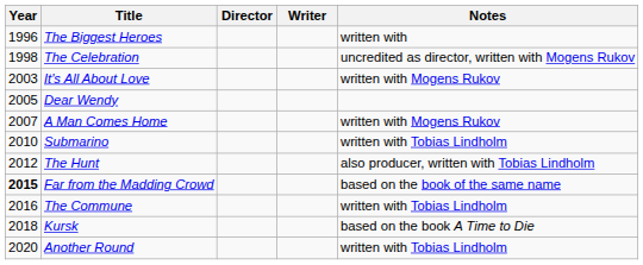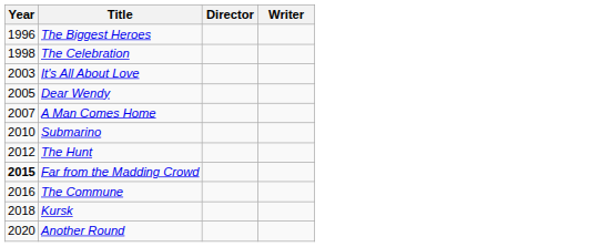 <table class="wikitable">
 <tr>
 <th>Year</th>
 <th>Title</th>
 <th width="65">Director</th>
 <th width="65">Writer</th>
-<th>Notes</th>
 </tr>
 <tr>
 <td>1996</td>
 <td><em><a href='#'>The Biggest Heroes</a></em></td>
 <td></td>
 <td></td>
-<td>written with </td>
 </tr>
 <tr>
 <td>1998</td>
 <td><em><a href='#'>The Celebration</a></em></td>
 <td></td>
 <td></td>
-<td>uncredited as director, written with <a href='#'>Mogens Rukov</a></td>
 </tr>
 <tr>
 <td>2003</td>
 <td><em><a href='#'>It's All About Love</a></em></td>
 <td></td>
 <td></td>
-<td>written with <a href='#'>Mogens Rukov</a></td>
 </tr>
 <tr>
 <td>2005</td>
 <td><em><a href='#'>Dear Wendy</a></em></td>
-<td></td>
 <td></td>
 <td></td>
 </tr>
 <tr>
 <td>2007</td>
 <td><em><a href='#'>A Man Comes Home</a></em></td>
 <td></td>
 <td></td>
-<td>written with <a href='#'>Mogens Rukov</a></td>
 </tr>
 <tr>
 <td>2010</td>
 <td><em><a href='#'>Submarino</a></em></td>
 <td></td>
 <td></td>
-<td>written with <a href='#'>Tobias Lindholm</a></td>
 </tr>
 <tr>
 <td>2012</td>
 <td><em><a href='#'>The Hunt</a></em></td>
 <td></td>
 <td></td>
-<td>also producer, written with <a href='#'>Tobias Lindholm</a></td>
 </tr>
 <tr>
 <td><strong>2015</strong></td>
 <td><em><a href='#'>Far from the Madding Crowd</a></em></td>
 <td></td>
 <td></td>
-<td>based on the <a href='#'>book of the same name</a></td>
 </tr>
 <tr>
 <td>2016</td>
 <td><em><a href='#'>The Commune</a></em></td>
 <td></td>
 <td></td>
-<td>written with <a href='#'>Tobias Lindholm</a></td>
 </tr>
 <tr>
 <td>2018</td>
 <td><em><a href='#'>Kursk</a></em></td>
 <td></td>
 <td></td>
-<td>based on the book <em>A Time to Die</em></td>
 </tr>
 <tr>
 <td>2020</td>
 <td><em><a href='#'>Another Round</a></em></td>
 <td></td>
 <td></td>
-<td>written with <a href='#'>Tobias Lindholm</a></td>
 </tr>
 </table>
